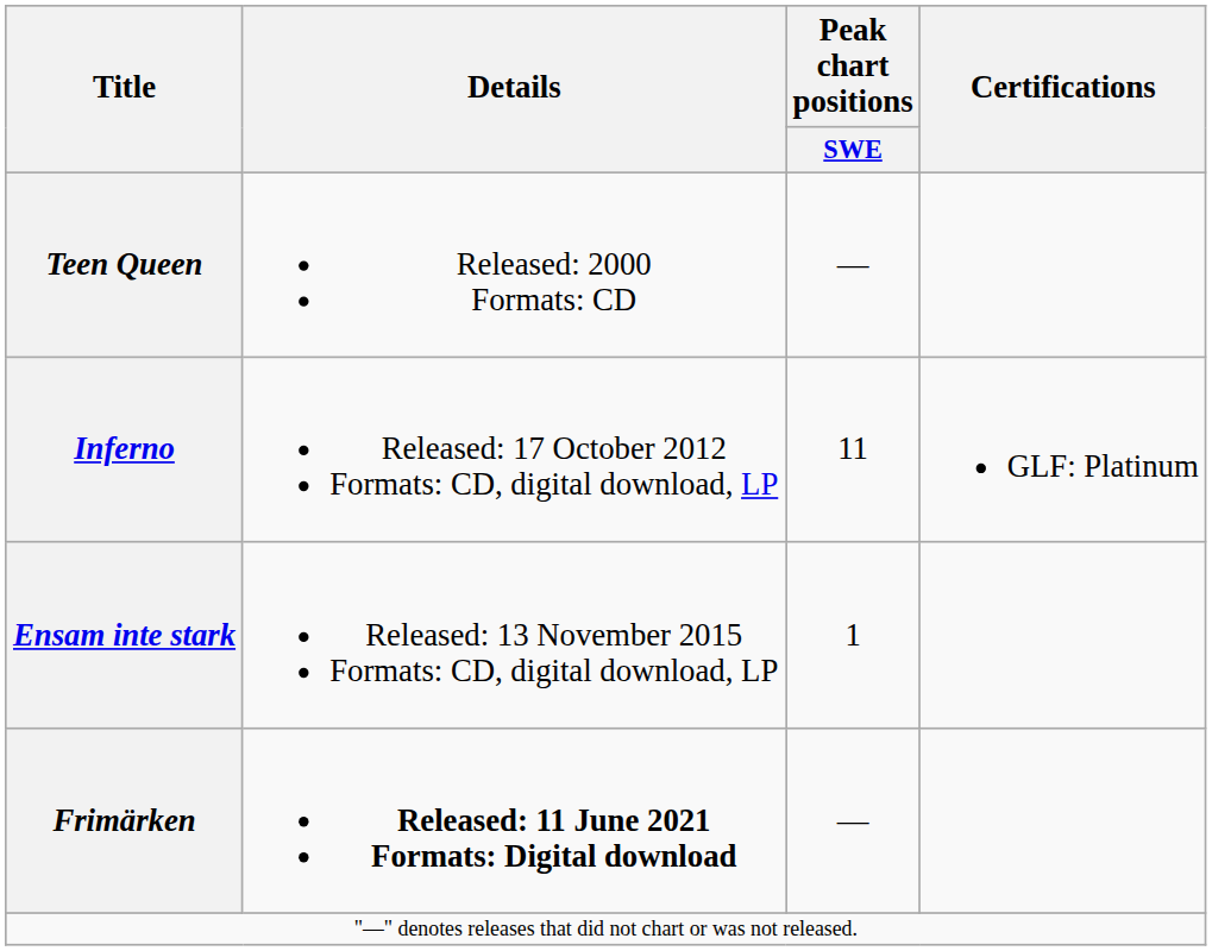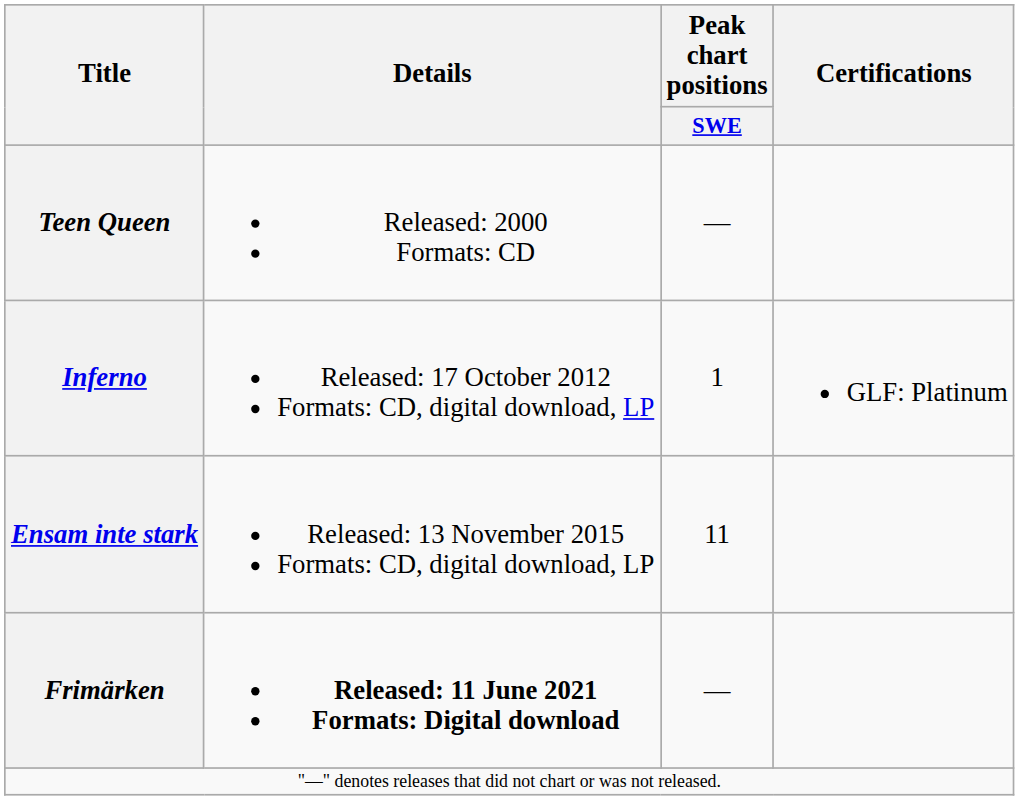 <table class="wikitable plainrowheaders" style="text-align:center;">
 <tr>
 <th rowspan="2">Title</th>
 <th rowspan="2">Details</th>
 <th colspan="1">Peak chart positions</th>
 <th rowspan="2">Certifications</th>
 </tr>
 <tr style="font-size:smaller">
 <th style="width:30px;"><a href='#'>SWE</a><br></th>
 </tr>
 <tr>
 <th scope="row"><em>Teen Queen</em></th>
 <td><br><ul><li>Released: 2000</li><li>Formats: CD</li></ul></td>
 <td>—</td>
 <td></td>
 </tr>
 <tr>
 <th scope="row"><em><a href='#'>Inferno</a></em></th>
 <td><br><ul><li>Released: 17 October 2012</li><li>Formats: CD, digital download, <a href='#'>LP</a></li></ul></td>
-<td>11</td>
+<td>1</td>
 <td><br><ul><li>GLF: Platinum</li></ul></td>
 </tr>
 <tr>
 <th scope="row"><em><a href='#'>Ensam inte stark</a></em></th>
 <td><br><ul><li>Released: 13 November 2015</li><li>Formats: CD, digital download, LP</li></ul></td>
-<td>1</td>
+<td>11</td>
 <td></td>
 </tr>
 <tr>
 <th scope="row"><em>Frimärken</em></th>
 <td><strong><br><ul><li>Released: 11 June 2021</li><li>Formats: Digital download</li></ul></strong></td>
 <td>—</td>
 <td></td>
 </tr>
 <tr>
 <td colspan="20" style="font-size:8pt">"—" denotes releases that did not chart or was not released.</td>
 </tr>
 </table>
